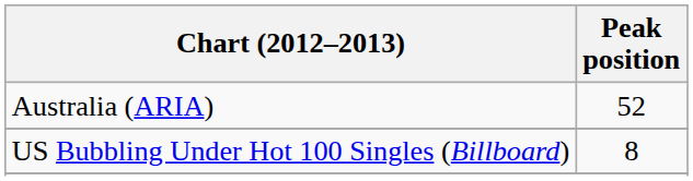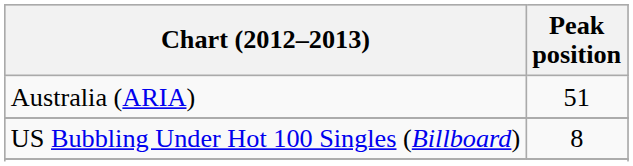 <table class="wikitable sortable">
 <tr>
 <th>Chart (2012–2013)</th>
 <th>Peak<br>position</th>
 </tr>
 <tr>
 <td>Australia (<a href='#'>ARIA</a>)</td>
-<td align="center">52</td>
+<td align="center">51</td>
 </tr>
 <tr>
 </tr>
 <tr>
 </tr>
 <tr>
 </tr>
 <tr>
 </tr>
 <tr>
 </tr>
 <tr>
 </tr>
 <tr>
 </tr>
 <tr>
 </tr>
 <tr>
 </tr>
 <tr>
 <td>US <a href='#'>Bubbling Under Hot 100 Singles</a> (<em><a href='#'>Billboard</a></em>)</td>
 <td align="center">8</td>
 </tr>
 <tr>
 </tr>
 <tr>
 </tr>
 <tr>
 </tr>
 <tr>
 </tr>
 </table>
